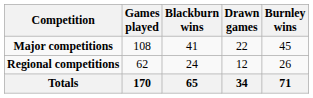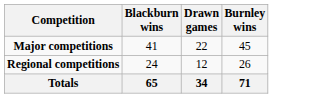 <table class="wikitable sortable" style="text-align:center">
 <tr>
 <th>Competition</th>
-<th>Games <br>played</th>
 <th>Blackburn <br>wins</th>
 <th>Drawn <br>games</th>
 <th>Burnley<br>wins</th>
 </tr>
 <tr>
 <td><strong>Major competitions</strong></td>
-<td>108</td>
 <td>41</td>
 <td>22</td>
 <td>45</td>
 </tr>
 <tr>
 <td><strong>Regional competitions</strong></td>
-<td>62</td>
 <td>24</td>
 <td>12</td>
 <td>26</td>
 </tr>
 <tr class="sortbottom">
 <th>Totals</th>
-<th>170</th>
 <th>65</th>
 <th>34</th>
 <th>71</th>
 </tr>
 </table>
